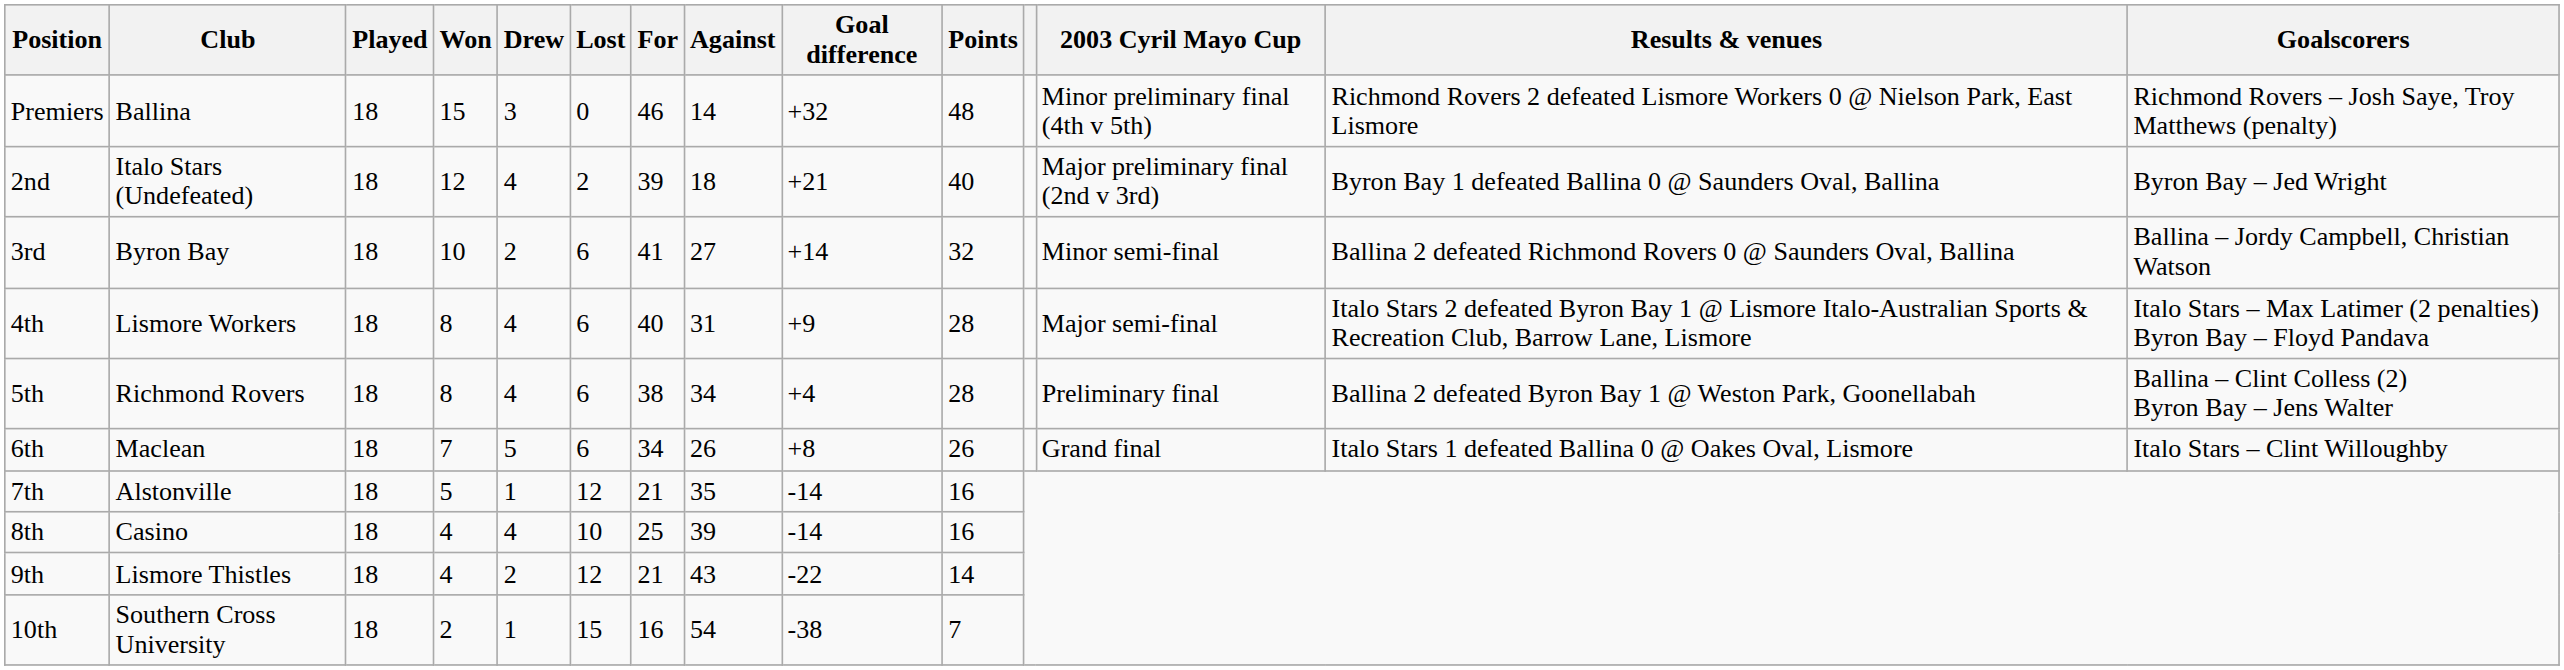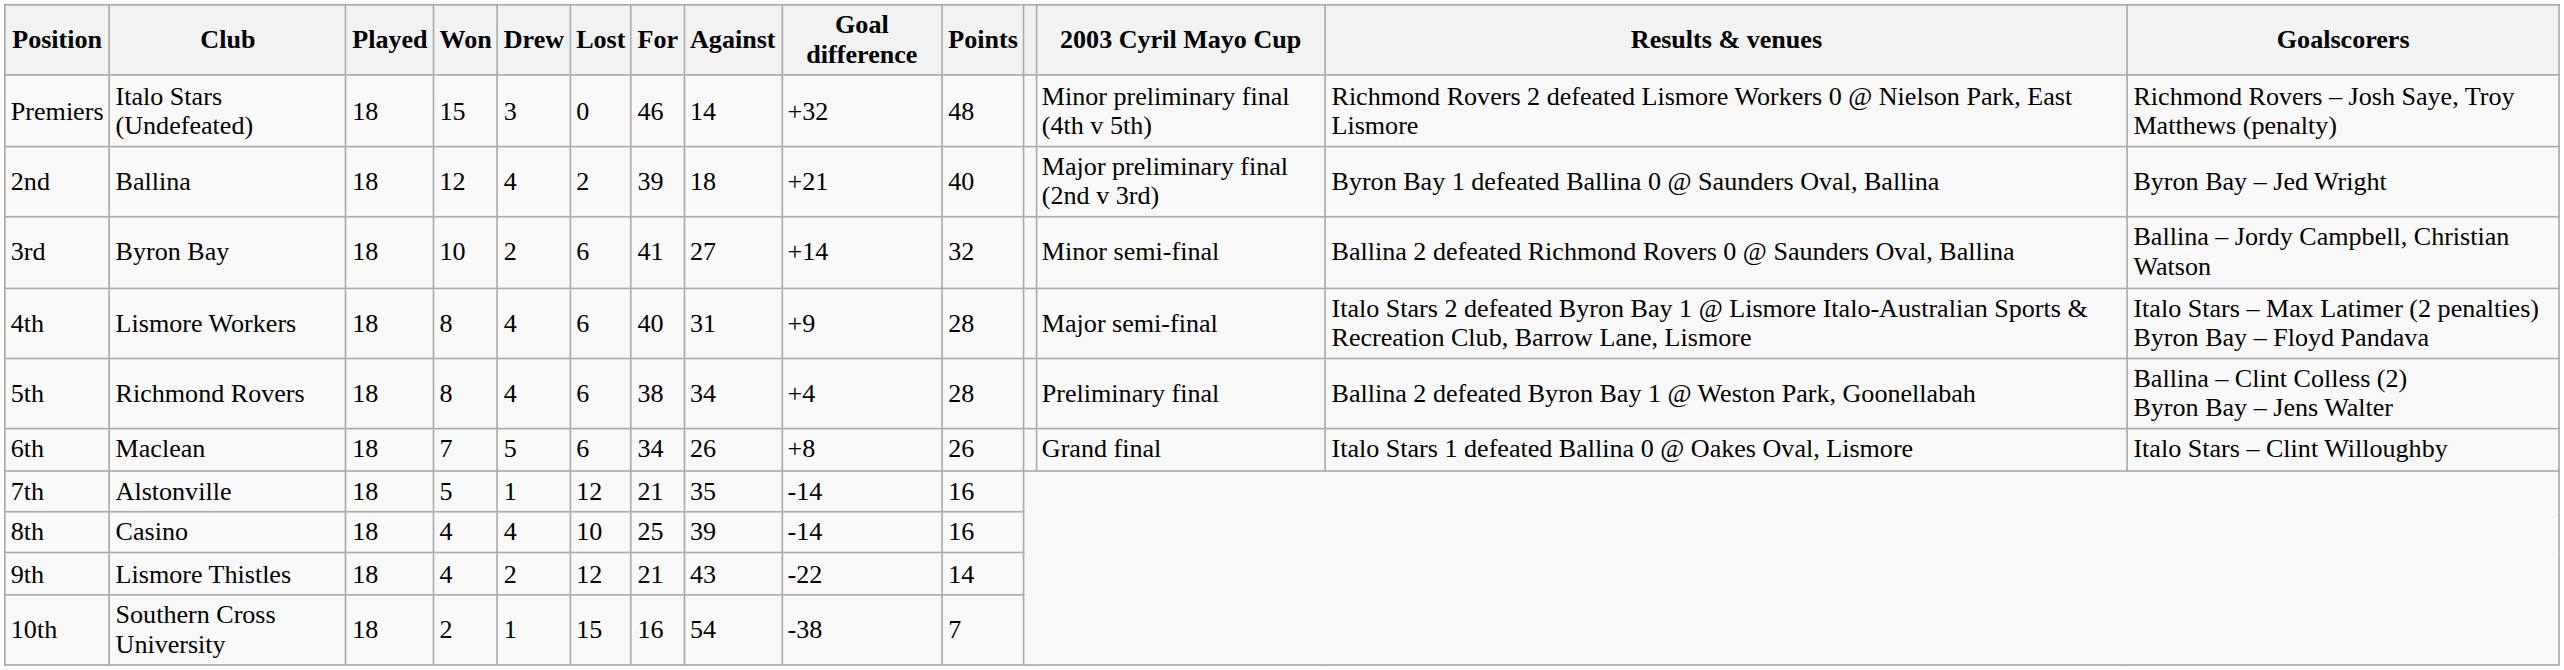 <table class="wikitable">
 <tr>
 <th>Position</th>
 <th>Club</th>
 <th>Played</th>
 <th>Won</th>
 <th>Drew</th>
 <th>Lost</th>
 <th>For</th>
 <th>Against</th>
 <th>Goal difference</th>
 <th>Points</th>
 <th></th>
 <th>2003 Cyril Mayo Cup</th>
 <th>Results & venues</th>
 <th>Goalscorers</th>
 </tr>
 <tr>
 <td>Premiers</td>
-<td>Ballina</td>
+<td>Italo Stars (Undefeated)</td>
 <td>18</td>
 <td>15</td>
 <td>3</td>
 <td>0</td>
 <td>46</td>
 <td>14</td>
 <td>+32</td>
 <td>48</td>
 <td></td>
 <td>Minor preliminary final (4th v 5th)</td>
 <td>Richmond Rovers 2 defeated Lismore Workers 0 @ Nielson Park, East Lismore</td>
 <td>Richmond Rovers – Josh Saye, Troy Matthews (penalty)</td>
 </tr>
 <tr>
 <td>2nd</td>
-<td>Italo Stars (Undefeated)</td>
+<td>Ballina</td>
 <td>18</td>
 <td>12</td>
 <td>4</td>
 <td>2</td>
 <td>39</td>
 <td>18</td>
 <td>+21</td>
 <td>40</td>
 <td></td>
 <td>Major preliminary final (2nd v 3rd)</td>
 <td>Byron Bay 1 defeated Ballina 0 @ Saunders Oval, Ballina</td>
 <td>Byron Bay – Jed Wright</td>
 </tr>
 <tr>
 <td>3rd</td>
 <td>Byron Bay</td>
 <td>18</td>
 <td>10</td>
 <td>2</td>
 <td>6</td>
 <td>41</td>
 <td>27</td>
 <td>+14</td>
 <td>32</td>
 <td></td>
 <td>Minor semi-final</td>
 <td>Ballina 2 defeated Richmond Rovers 0 @ Saunders Oval, Ballina</td>
 <td>Ballina – Jordy Campbell, Christian Watson</td>
 </tr>
 <tr>
 <td>4th</td>
 <td>Lismore Workers</td>
 <td>18</td>
 <td>8</td>
 <td>4</td>
 <td>6</td>
 <td>40</td>
 <td>31</td>
 <td>+9</td>
 <td>28</td>
 <td></td>
 <td>Major semi-final</td>
 <td>Italo Stars 2 defeated Byron Bay 1 @  Lismore Italo-Australian Sports & Recreation Club, Barrow Lane, Lismore</td>
 <td>Italo Stars – Max Latimer (2 penalties)<br>Byron Bay – Floyd Pandava</td>
 </tr>
 <tr>
 <td>5th</td>
 <td>Richmond Rovers</td>
 <td>18</td>
 <td>8</td>
 <td>4</td>
 <td>6</td>
 <td>38</td>
 <td>34</td>
 <td>+4</td>
 <td>28</td>
 <td></td>
 <td>Preliminary final</td>
 <td>Ballina 2 defeated Byron Bay 1 @ Weston Park, Goonellabah</td>
 <td>Ballina – Clint Colless (2)<br>Byron Bay – Jens Walter</td>
 </tr>
 <tr>
 <td>6th</td>
 <td>Maclean</td>
 <td>18</td>
 <td>7</td>
 <td>5</td>
 <td>6</td>
 <td>34</td>
 <td>26</td>
 <td>+8</td>
 <td>26</td>
 <td></td>
 <td>Grand final</td>
 <td>Italo Stars 1 defeated Ballina 0 @ Oakes Oval, Lismore</td>
 <td>Italo Stars – Clint Willoughby</td>
 </tr>
 <tr>
 <td>7th</td>
 <td>Alstonville</td>
 <td>18</td>
 <td>5</td>
 <td>1</td>
 <td>12</td>
 <td>21</td>
 <td>35</td>
 <td>-14</td>
 <td>16</td>
 </tr>
 <tr>
 <td>8th</td>
 <td>Casino</td>
 <td>18</td>
 <td>4</td>
 <td>4</td>
 <td>10</td>
 <td>25</td>
 <td>39</td>
 <td>-14</td>
 <td>16</td>
 </tr>
 <tr>
 <td>9th</td>
 <td>Lismore Thistles</td>
 <td>18</td>
 <td>4</td>
 <td>2</td>
 <td>12</td>
 <td>21</td>
 <td>43</td>
 <td>-22</td>
 <td>14</td>
 </tr>
 <tr>
 <td>10th</td>
 <td>Southern Cross University</td>
 <td>18</td>
 <td>2</td>
 <td>1</td>
 <td>15</td>
 <td>16</td>
 <td>54</td>
 <td>-38</td>
 <td>7</td>
 </tr>
 </table>
